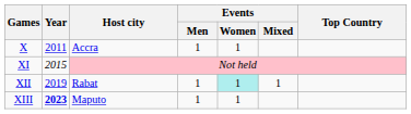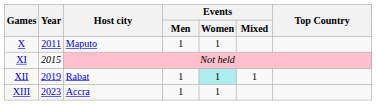 <table class=wikitable style="text-align:center">
 <tr>
 <th rowspan=2>Games</th>
 <th rowspan=2>Year</th>
 <th width=150 rowspan=2>Host city</th>
 <th colspan=3>Events</th>
 <th width=150 rowspan=2>Top Country</th>
 </tr>
 <tr>
 <th width=50>Men</th>
 <th width=50>Women</th>
 <th width=50>Mixed</th>
 </tr>
 <tr>
 <td><a href='#'>X</a></td>
 <td><a href='#'>2011</a></td>
-<td align=left> <a href='#'>Accra</a></td>
+<td align=left> <a href='#'>Maputo</a></td>
 <td>1</td>
 <td>1</td>
 <td></td>
 <td align=left></td>
 </tr>
 <tr>
 <td><a href='#'>XI</a></td>
 <td><em>2015</em></td>
 <td align=center bgcolor=pink colspan=5><em>Not held</em></td>
 </tr>
 <tr>
 <td><a href='#'>XII</a></td>
 <td><a href='#'>2019</a></td>
 <td align=left> <a href='#'>Rabat</a></td>
 <td>1</td>
 <td style="background: paleturquoise;">1</td>
 <td>1</td>
 <td align=left></td>
 </tr>
 <tr>
 <td><a href='#'>XIII</a></td>
-<td><strong><a href='#'>2023</a></strong></td>
-<td align=left> <a href='#'>Maputo</a></td>
+<td><a href='#'>2023</a></td>
+<td align=left> <a href='#'>Accra</a></td>
 <td>1</td>
 <td>1</td>
 <td></td>
 <td align=left></td>
 </tr>
 </table>
